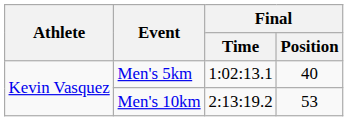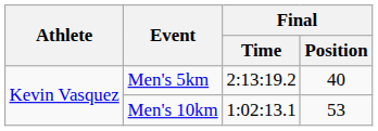 <table class="wikitable" border="1" style="font-size:90%">
 <tr>
 <th rowspan=2>Athlete</th>
 <th rowspan=2>Event</th>
 <th colspan=2>Final</th>
 </tr>
 <tr>
 <th>Time</th>
 <th>Position</th>
 </tr>
 <tr>
 <td rowspan=2><a href='#'>Kevin Vasquez</a></td>
 <td><a href='#'>Men's 5km</a></td>
-<td align=center>1:02:13.1</td>
+<td align=center>2:13:19.2</td>
 <td align=center>40</td>
 </tr>
 <tr>
 <td><a href='#'>Men's 10km</a></td>
-<td align=center>2:13:19.2</td>
+<td align=center>1:02:13.1</td>
 <td align=center>53</td>
 </tr>
 </table>
